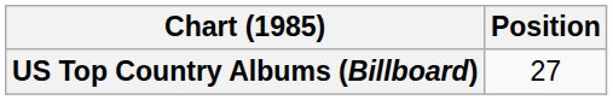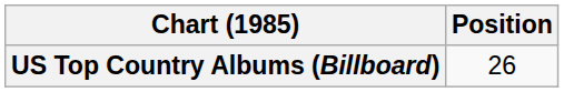 <table class="wikitable plainrowheaders" style="text-align:center">
 <tr>
 <th scope="col">Chart (1985)</th>
 <th scope="col">Position</th>
 </tr>
 <tr>
 <th scope="row">US Top Country Albums (<em>Billboard</em>)</th>
-<td>27</td>
+<td>26</td>
 </tr>
 </table>
